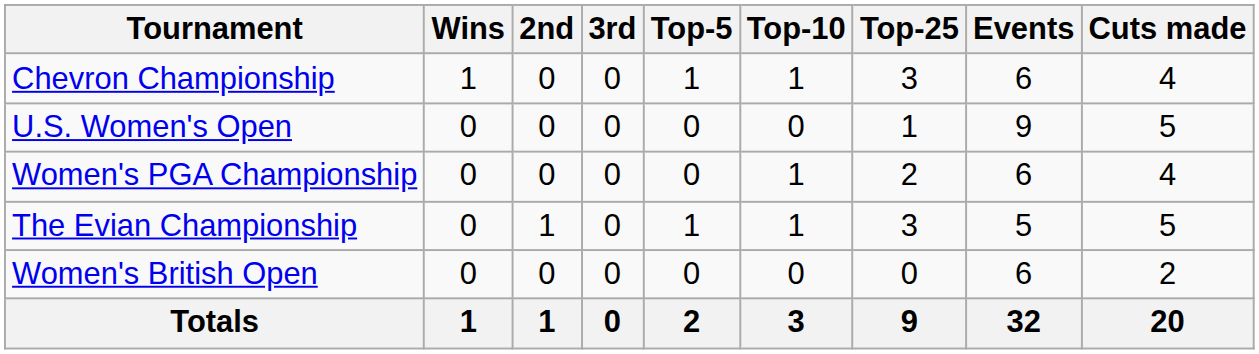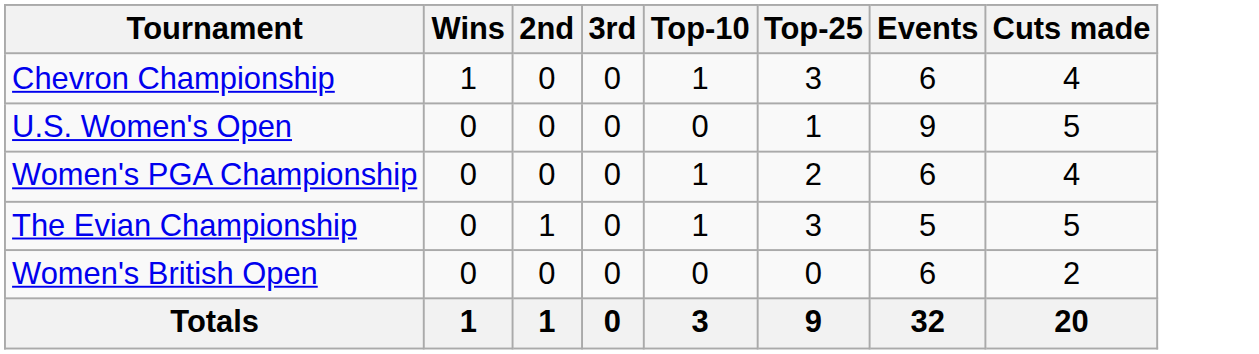 <table class=wikitable style=text-align:center>
 <tr>
 <th>Tournament</th>
 <th>Wins</th>
 <th>2nd</th>
 <th>3rd</th>
-<th>Top-5</th>
 <th>Top-10</th>
 <th>Top-25</th>
 <th>Events</th>
 <th>Cuts made</th>
 </tr>
 <tr>
 <td align=left><a href='#'>Chevron Championship</a></td>
 <td>1</td>
 <td>0</td>
 <td>0</td>
 <td>1</td>
-<td>1</td>
 <td>3</td>
 <td>6</td>
 <td>4</td>
 </tr>
 <tr>
 <td align=left><a href='#'>U.S. Women's Open</a></td>
 <td>0</td>
 <td>0</td>
 <td>0</td>
 <td>0</td>
-<td>0</td>
 <td>1</td>
 <td>9</td>
 <td>5</td>
 </tr>
 <tr>
 <td align=left><a href='#'>Women's PGA Championship</a></td>
-<td>0</td>
 <td>0</td>
 <td>0</td>
 <td>0</td>
 <td>1</td>
 <td>2</td>
 <td>6</td>
 <td>4</td>
 </tr>
 <tr>
 <td align=left><a href='#'>The Evian Championship</a></td>
 <td>0</td>
 <td>1</td>
 <td>0</td>
 <td>1</td>
-<td>1</td>
 <td>3</td>
 <td>5</td>
 <td>5</td>
 </tr>
 <tr>
 <td align=left><a href='#'>Women's British Open</a></td>
-<td>0</td>
 <td>0</td>
 <td>0</td>
 <td>0</td>
 <td>0</td>
 <td>0</td>
 <td>6</td>
 <td>2</td>
 </tr>
 <tr>
 <th>Totals</th>
 <th>1</th>
 <th>1</th>
 <th>0</th>
-<th>2</th>
 <th>3</th>
 <th>9</th>
 <th>32</th>
 <th>20</th>
 </tr>
 </table>
